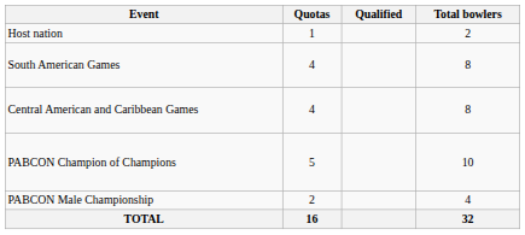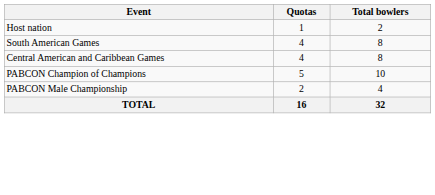 <table class="wikitable" width=700>
 <tr>
 <th>Event</th>
 <th>Quotas</th>
-<th>Qualified</th>
 <th>Total bowlers</th>
 </tr>
 <tr>
 <td>Host nation</td>
 <td align="center">1</td>
-<td></td>
 <td align="center">2</td>
 </tr>
 <tr>
 <td>South American Games</td>
 <td align="center">4</td>
-<td><br><br><br></td>
 <td align="center">8</td>
 </tr>
 <tr>
 <td>Central American and Caribbean Games</td>
 <td align="center">4</td>
-<td><br><br><br></td>
 <td align="center">8</td>
 </tr>
 <tr>
 <td>PABCON Champion of Champions</td>
 <td align="center">5</td>
-<td><br><br><br><br></td>
 <td align="center">10</td>
 </tr>
 <tr>
 <td>PABCON Male Championship</td>
 <td align="center">2</td>
-<td><br></td>
 <td align="center">4</td>
 </tr>
 <tr>
 <th>TOTAL</th>
 <th>16</th>
-<th></th>
 <th>32</th>
 </tr>
 </table>
